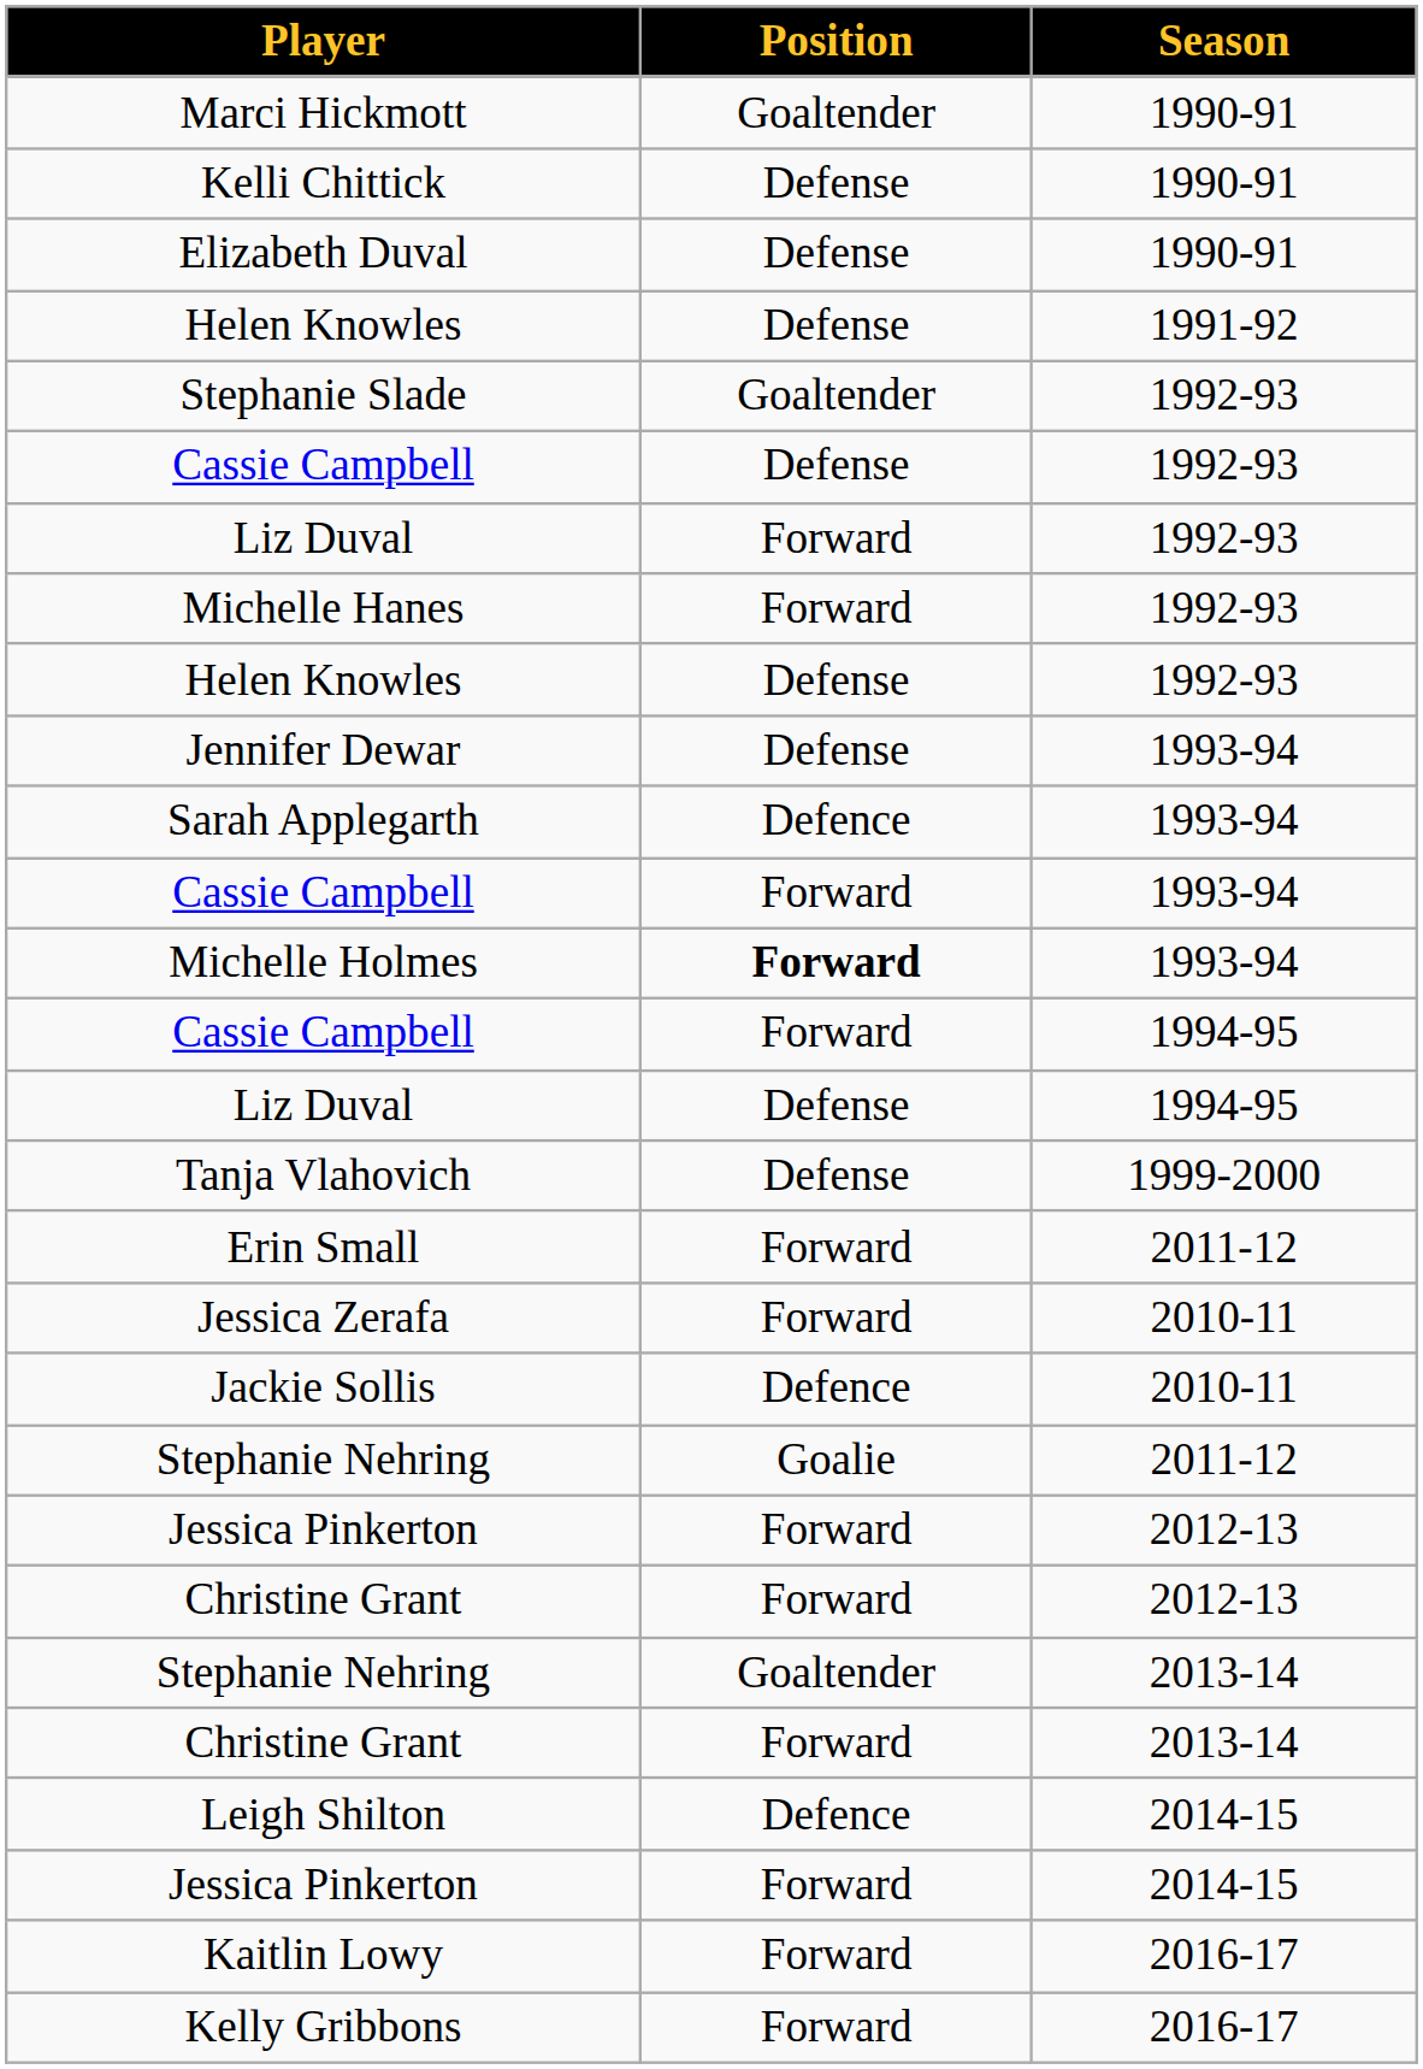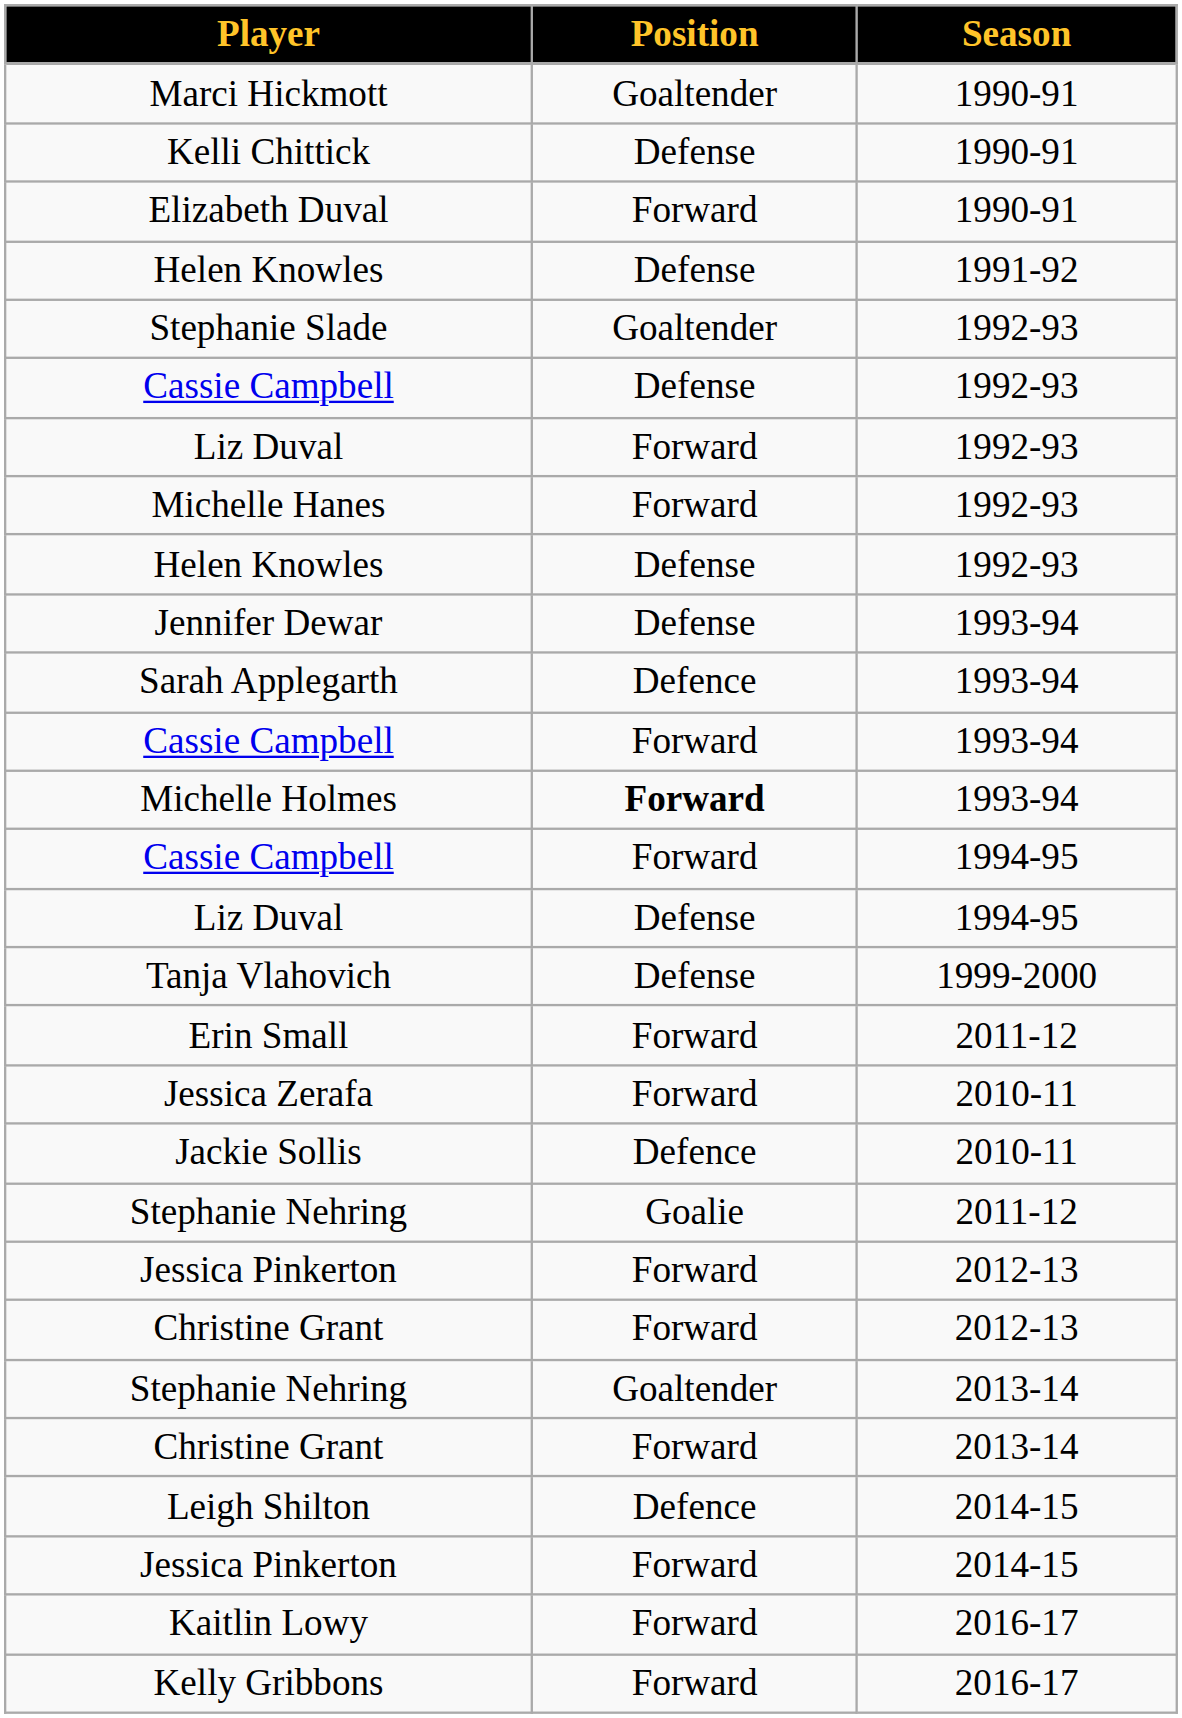 <table class="wikitable" width="40%">
 <tr align="center"  style="background:black;color:#FFC429;">
 <td><strong>Player</strong></td>
 <td><strong>Position</strong></td>
 <td><strong>Season</strong></td>
 </tr>
 <tr align="center" bgcolor="">
 <td>Marci Hickmott</td>
 <td>Goaltender</td>
 <td>1990-91</td>
 </tr>
 <tr align="center" bgcolor="">
 <td>Kelli Chittick</td>
 <td>Defense</td>
 <td>1990-91</td>
 </tr>
 <tr align="center" bgcolor="">
 <td>Elizabeth Duval</td>
-<td>Defense</td>
+<td>Forward</td>
 <td>1990-91</td>
 </tr>
 <tr align="center" bgcolor="">
 <td>Helen Knowles</td>
 <td>Defense</td>
 <td>1991-92</td>
 </tr>
 <tr align="center" bgcolor="">
 <td>Stephanie Slade</td>
 <td>Goaltender</td>
 <td>1992-93</td>
 </tr>
 <tr align="center" bgcolor="">
 <td><a href='#'>Cassie Campbell</a></td>
 <td>Defense</td>
 <td>1992-93</td>
 </tr>
 <tr align="center" bgcolor="">
 <td>Liz Duval</td>
 <td>Forward</td>
 <td>1992-93</td>
 </tr>
 <tr align="center" bgcolor="">
 <td>Michelle Hanes</td>
 <td>Forward</td>
 <td>1992-93</td>
 </tr>
 <tr align="center" bgcolor="">
 <td>Helen Knowles</td>
 <td>Defense</td>
 <td>1992-93</td>
 </tr>
 <tr align="center" bgcolor="">
 <td>Jennifer Dewar</td>
 <td>Defense</td>
 <td>1993-94</td>
 </tr>
 <tr align="center" bgcolor="">
 <td>Sarah Applegarth</td>
 <td>Defence</td>
 <td>1993-94</td>
 </tr>
 <tr align="center" bgcolor="">
 <td><a href='#'>Cassie Campbell</a></td>
 <td>Forward</td>
 <td>1993-94</td>
 </tr>
 <tr align="center" bgcolor="">
 <td>Michelle Holmes</td>
 <td><strong>Forward</strong></td>
 <td>1993-94</td>
 </tr>
 <tr align="center" bgcolor="">
 <td><a href='#'>Cassie Campbell</a></td>
 <td>Forward</td>
 <td>1994-95</td>
 </tr>
 <tr align="center" bgcolor="">
 <td>Liz Duval</td>
 <td>Defense</td>
 <td>1994-95</td>
 </tr>
 <tr align="center" bgcolor="">
 <td>Tanja Vlahovich</td>
 <td>Defense</td>
 <td>1999-2000</td>
 </tr>
 <tr align="center" bgcolor="">
 <td>Erin Small</td>
 <td>Forward</td>
 <td>2011-12</td>
 </tr>
 <tr align="center" bgcolor="">
 <td>Jessica Zerafa</td>
 <td>Forward</td>
 <td>2010-11</td>
 </tr>
 <tr align="center" bgcolor="">
 <td>Jackie Sollis</td>
 <td>Defence</td>
 <td>2010-11</td>
 </tr>
 <tr align="center" bgcolor="">
 <td>Stephanie Nehring</td>
 <td>Goalie</td>
 <td>2011-12</td>
 </tr>
 <tr align="center" bgcolor="">
 <td>Jessica Pinkerton</td>
 <td>Forward</td>
 <td>2012-13</td>
 </tr>
 <tr align="center" bgcolor="">
 <td>Christine Grant</td>
 <td>Forward</td>
 <td>2012-13</td>
 </tr>
 <tr align="center" bgcolor="">
 <td>Stephanie Nehring</td>
 <td>Goaltender</td>
 <td>2013-14</td>
 </tr>
 <tr align="center" bgcolor="">
 <td>Christine Grant</td>
 <td>Forward</td>
 <td>2013-14</td>
 </tr>
 <tr align="center" bgcolor="">
 <td>Leigh Shilton</td>
 <td>Defence</td>
 <td>2014-15</td>
 </tr>
 <tr align="center" bgcolor="">
 <td>Jessica Pinkerton</td>
 <td>Forward</td>
 <td>2014-15</td>
 </tr>
 <tr align="center" bgcolor="">
 <td>Kaitlin Lowy</td>
 <td>Forward</td>
 <td>2016-17</td>
 </tr>
 <tr align="center" bgcolor="">
 <td>Kelly Gribbons</td>
 <td>Forward</td>
 <td>2016-17</td>
 </tr>
 </table>
